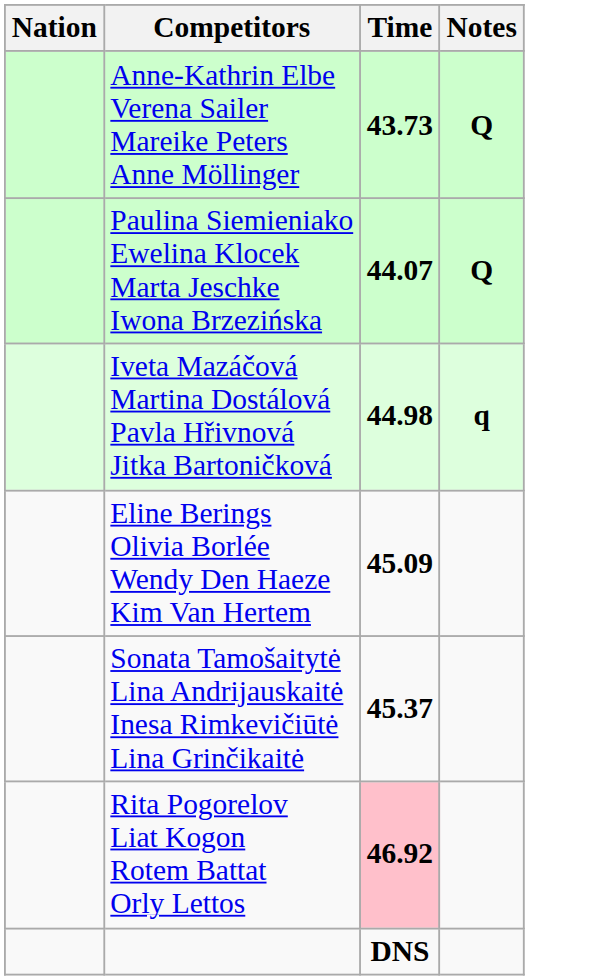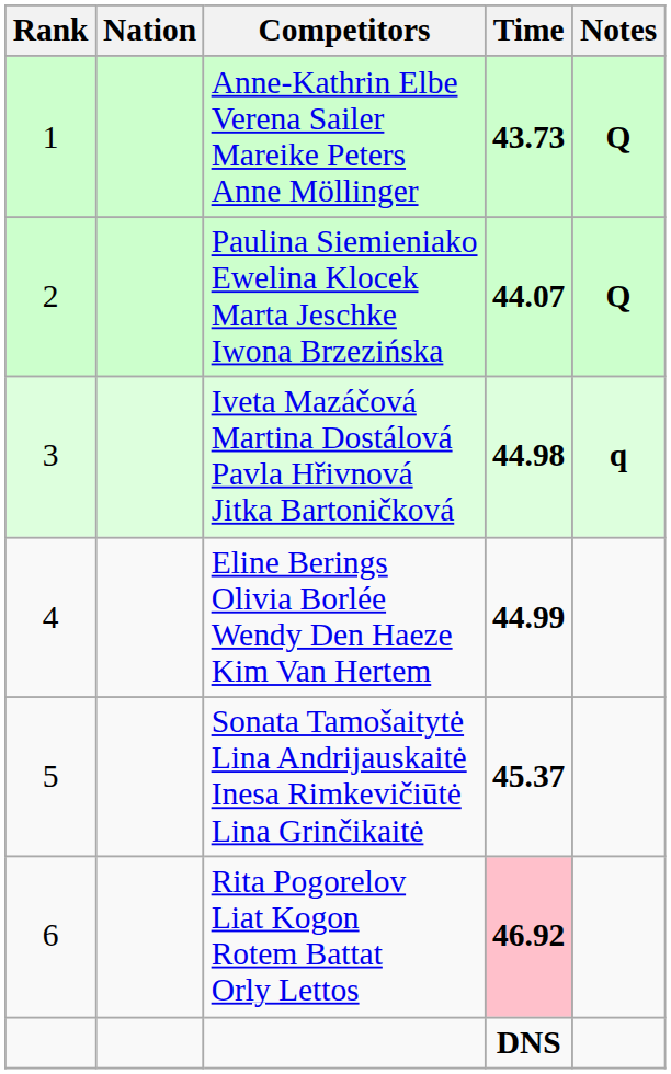 <table class="wikitable sortable" style="text-align:center">
 <tr>
+<th>Rank</th>
 <th>Nation</th>
 <th>Competitors</th>
 <th>Time</th>
 <th>Notes</th>
 </tr>
 <tr bgcolor=ccffcc>
+<td>1</td>
 <td align=left></td>
 <td align=left><a href='#'>Anne-Kathrin Elbe</a><br><a href='#'>Verena Sailer</a><br><a href='#'>Mareike Peters</a><br><a href='#'>Anne Möllinger</a></td>
 <td><strong>43.73</strong></td>
 <td><strong>Q</strong></td>
 </tr>
 <tr bgcolor=ccffcc>
+<td>2</td>
 <td align=left></td>
 <td align=left><a href='#'>Paulina Siemieniako</a><br><a href='#'>Ewelina Klocek</a><br><a href='#'>Marta Jeschke</a><br><a href='#'>Iwona Brzezińska</a></td>
 <td><strong>44.07</strong></td>
 <td><strong>Q</strong></td>
 </tr>
 <tr bgcolor=ddffdd>
+<td>3</td>
 <td align=left></td>
 <td align=left><a href='#'>Iveta Mazáčová</a><br><a href='#'>Martina Dostálová</a><br><a href='#'>Pavla Hřivnová</a><br><a href='#'>Jitka Bartoničková</a></td>
 <td><strong>44.98</strong></td>
 <td><strong>q</strong></td>
 </tr>
 <tr>
+<td>4</td>
 <td align=left></td>
 <td align=left><a href='#'>Eline Berings</a><br><a href='#'>Olivia Borlée</a><br><a href='#'>Wendy Den Haeze</a><br><a href='#'>Kim Van Hertem</a></td>
-<td><strong>45.09</strong></td>
+<td><strong>44.99</strong></td>
 <td></td>
 </tr>
 <tr>
+<td>5</td>
 <td align=left></td>
 <td align=left><a href='#'>Sonata Tamošaitytė</a><br><a href='#'>Lina Andrijauskaitė</a><br><a href='#'>Inesa Rimkevičiūtė</a><br><a href='#'>Lina Grinčikaitė</a></td>
 <td><strong>45.37</strong></td>
 <td></td>
 </tr>
 <tr>
+<td>6</td>
 <td align=left></td>
 <td align=left><a href='#'>Rita Pogorelov</a><br><a href='#'>Liat Kogon</a><br><a href='#'>Rotem Battat</a><br><a href='#'>Orly Lettos</a></td>
 <td style="background: pink;"><strong>46.92</strong></td>
 <td></td>
 </tr>
 <tr>
+<td></td>
 <td align=left></td>
 <td></td>
 <td><strong>DNS</strong></td>
 <td></td>
 </tr>
 </table>
